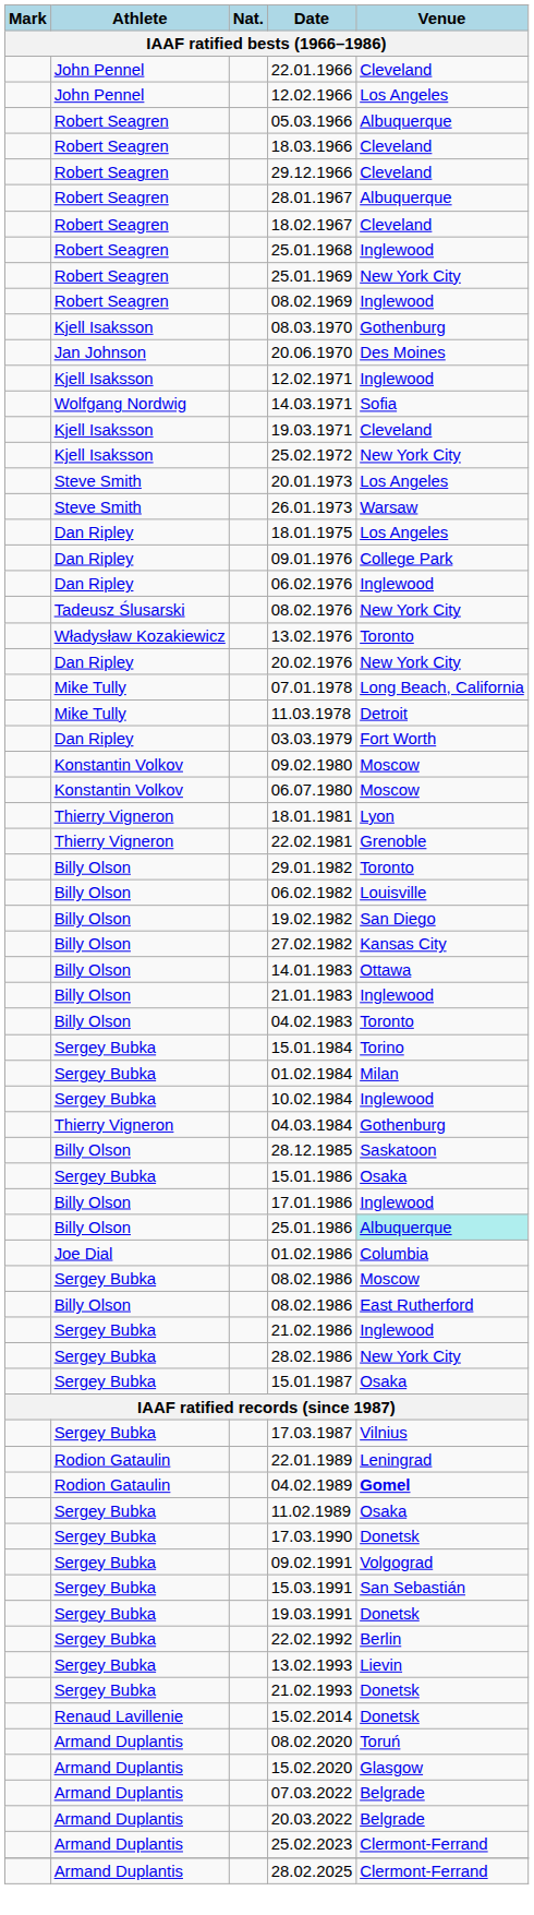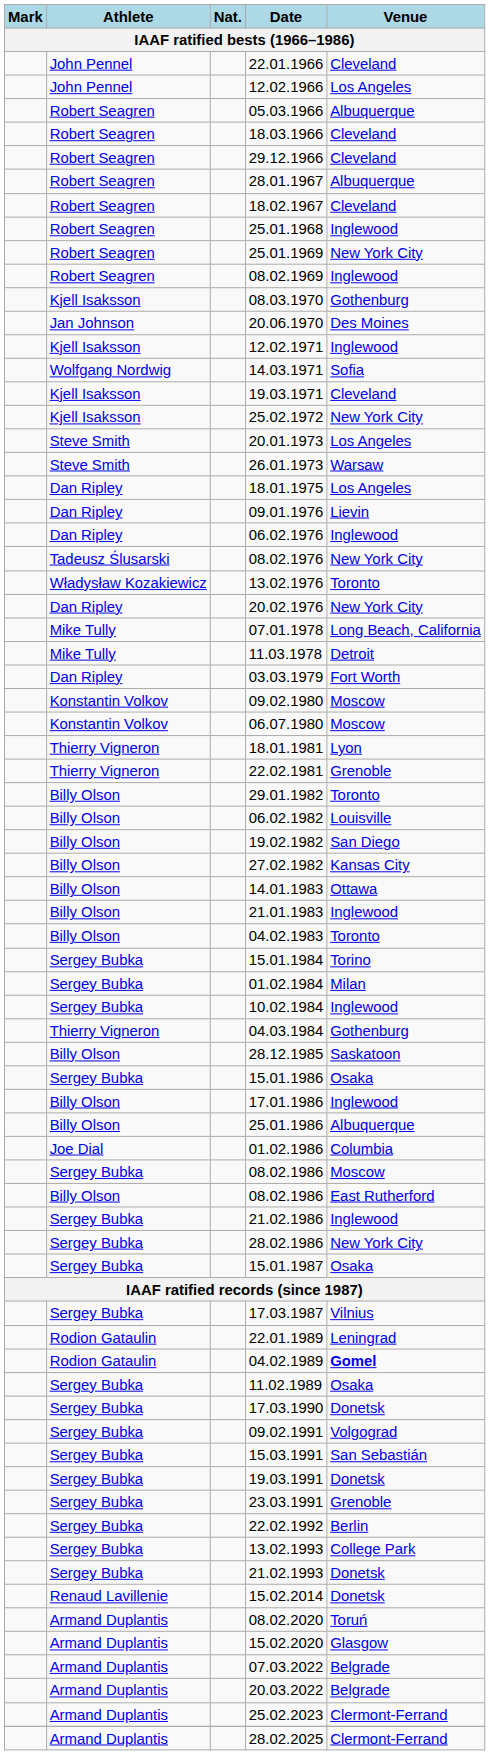 <table class="wikitable sortable" style="font-size:95%">
 <tr>
 <th style="background:lightblue;">Mark</th>
 <th style="background:lightblue;">Athlete</th>
 <th style="background:lightblue;">Nat.</th>
 <th style="background:lightblue;">Date</th>
 <th style="background:lightblue;">Venue</th>
 </tr>
 <tr>
 <th colspan=5>IAAF ratified bests (1966–1986)</th>
 </tr>
 <tr>
 <td></td>
 <td><a href='#'>John Pennel</a></td>
 <td></td>
 <td>22.01.1966</td>
 <td><a href='#'>Cleveland</a></td>
 </tr>
 <tr>
 <td></td>
 <td><a href='#'>John Pennel</a></td>
 <td></td>
 <td>12.02.1966</td>
 <td><a href='#'>Los Angeles</a></td>
 </tr>
 <tr>
 <td> </td>
 <td><a href='#'>Robert Seagren</a></td>
 <td></td>
 <td>05.03.1966</td>
 <td><a href='#'>Albuquerque</a></td>
 </tr>
 <tr>
 <td></td>
 <td><a href='#'>Robert Seagren</a></td>
 <td></td>
 <td>18.03.1966</td>
 <td><a href='#'>Cleveland</a></td>
 </tr>
 <tr>
 <td></td>
 <td><a href='#'>Robert Seagren</a></td>
 <td></td>
 <td>29.12.1966</td>
 <td><a href='#'>Cleveland</a></td>
 </tr>
 <tr>
 <td> </td>
 <td><a href='#'>Robert Seagren</a></td>
 <td></td>
 <td>28.01.1967</td>
 <td><a href='#'>Albuquerque</a></td>
 </tr>
 <tr>
 <td></td>
 <td><a href='#'>Robert Seagren</a></td>
 <td></td>
 <td>18.02.1967</td>
 <td><a href='#'>Cleveland</a></td>
 </tr>
 <tr>
 <td></td>
 <td><a href='#'>Robert Seagren</a></td>
 <td></td>
 <td>25.01.1968</td>
 <td><a href='#'>Inglewood</a></td>
 </tr>
 <tr>
 <td> </td>
 <td><a href='#'>Robert Seagren</a></td>
 <td></td>
 <td>25.01.1969</td>
 <td><a href='#'>New York City</a></td>
 </tr>
 <tr>
 <td></td>
 <td><a href='#'>Robert Seagren</a></td>
 <td></td>
 <td>08.02.1969</td>
 <td><a href='#'>Inglewood</a></td>
 </tr>
 <tr>
 <td></td>
 <td><a href='#'>Kjell Isaksson</a></td>
 <td></td>
 <td>08.03.1970</td>
 <td><a href='#'>Gothenburg</a></td>
 </tr>
 <tr>
 <td></td>
 <td><a href='#'>Jan Johnson</a></td>
 <td></td>
 <td>20.06.1970</td>
 <td><a href='#'>Des Moines</a></td>
 </tr>
 <tr>
 <td></td>
 <td><a href='#'>Kjell Isaksson</a></td>
 <td></td>
 <td>12.02.1971</td>
 <td><a href='#'>Inglewood</a></td>
 </tr>
 <tr>
 <td></td>
 <td><a href='#'>Wolfgang Nordwig</a></td>
 <td></td>
 <td>14.03.1971</td>
 <td><a href='#'>Sofia</a></td>
 </tr>
 <tr>
 <td></td>
 <td><a href='#'>Kjell Isaksson</a></td>
 <td></td>
 <td>19.03.1971</td>
 <td><a href='#'>Cleveland</a></td>
 </tr>
 <tr>
 <td></td>
 <td><a href='#'>Kjell Isaksson</a></td>
 <td></td>
 <td>25.02.1972</td>
 <td><a href='#'>New York City</a></td>
 </tr>
 <tr>
 <td></td>
 <td><a href='#'>Steve Smith</a></td>
 <td></td>
 <td>20.01.1973</td>
 <td><a href='#'>Los Angeles</a></td>
 </tr>
 <tr>
 <td></td>
 <td><a href='#'>Steve Smith</a></td>
 <td></td>
 <td>26.01.1973</td>
 <td><a href='#'>Warsaw</a></td>
 </tr>
 <tr>
 <td></td>
 <td><a href='#'>Dan Ripley</a></td>
 <td></td>
 <td>18.01.1975</td>
 <td><a href='#'>Los Angeles</a></td>
 </tr>
 <tr>
 <td></td>
 <td><a href='#'>Dan Ripley</a></td>
 <td></td>
 <td>09.01.1976</td>
-<td><a href='#'>College Park</a></td>
+<td><a href='#'>Lievin</a></td>
 </tr>
 <tr>
 <td></td>
 <td><a href='#'>Dan Ripley</a></td>
 <td></td>
 <td>06.02.1976</td>
 <td><a href='#'>Inglewood</a></td>
 </tr>
 <tr>
 <td></td>
 <td><a href='#'>Tadeusz Ślusarski</a></td>
 <td></td>
 <td>08.02.1976</td>
 <td><a href='#'>New York City</a></td>
 </tr>
 <tr>
 <td></td>
 <td><a href='#'>Władysław Kozakiewicz</a></td>
 <td></td>
 <td>13.02.1976</td>
 <td><a href='#'>Toronto</a></td>
 </tr>
 <tr>
 <td></td>
 <td><a href='#'>Dan Ripley</a></td>
 <td></td>
 <td>20.02.1976</td>
 <td><a href='#'>New York City</a></td>
 </tr>
 <tr>
 <td></td>
 <td><a href='#'>Mike Tully</a></td>
 <td></td>
 <td>07.01.1978</td>
 <td><a href='#'>Long Beach, California</a></td>
 </tr>
 <tr>
 <td></td>
 <td><a href='#'>Mike Tully</a></td>
 <td></td>
 <td>11.03.1978</td>
 <td><a href='#'>Detroit</a></td>
 </tr>
 <tr>
 <td></td>
 <td><a href='#'>Dan Ripley</a></td>
 <td></td>
 <td>03.03.1979</td>
 <td><a href='#'>Fort Worth</a></td>
 </tr>
 <tr>
 <td></td>
 <td><a href='#'>Konstantin Volkov</a></td>
 <td></td>
 <td>09.02.1980</td>
 <td><a href='#'>Moscow</a></td>
 </tr>
 <tr>
 <td></td>
 <td><a href='#'>Konstantin Volkov</a></td>
 <td></td>
 <td>06.07.1980</td>
 <td><a href='#'>Moscow</a></td>
 </tr>
 <tr>
 <td></td>
 <td><a href='#'>Thierry Vigneron</a></td>
 <td></td>
 <td>18.01.1981</td>
 <td><a href='#'>Lyon</a></td>
 </tr>
 <tr>
 <td></td>
 <td><a href='#'>Thierry Vigneron</a></td>
 <td></td>
 <td>22.02.1981</td>
 <td><a href='#'>Grenoble</a></td>
 </tr>
 <tr>
 <td></td>
 <td><a href='#'>Billy Olson</a></td>
 <td></td>
 <td>29.01.1982</td>
 <td><a href='#'>Toronto</a></td>
 </tr>
 <tr>
 <td></td>
 <td><a href='#'>Billy Olson</a></td>
 <td></td>
 <td>06.02.1982</td>
 <td><a href='#'>Louisville</a></td>
 </tr>
 <tr>
 <td></td>
 <td><a href='#'>Billy Olson</a></td>
 <td></td>
 <td>19.02.1982</td>
 <td><a href='#'>San Diego</a></td>
 </tr>
 <tr>
 <td></td>
 <td><a href='#'>Billy Olson</a></td>
 <td></td>
 <td>27.02.1982</td>
 <td><a href='#'>Kansas City</a></td>
 </tr>
 <tr>
 <td></td>
 <td><a href='#'>Billy Olson</a></td>
 <td></td>
 <td>14.01.1983</td>
 <td><a href='#'>Ottawa</a></td>
 </tr>
 <tr>
 <td></td>
 <td><a href='#'>Billy Olson</a></td>
 <td></td>
 <td>21.01.1983</td>
 <td><a href='#'>Inglewood</a></td>
 </tr>
 <tr>
 <td></td>
 <td><a href='#'>Billy Olson</a></td>
 <td></td>
 <td>04.02.1983</td>
 <td><a href='#'>Toronto</a></td>
 </tr>
 <tr>
 <td></td>
 <td><a href='#'>Sergey Bubka</a></td>
 <td></td>
 <td>15.01.1984</td>
 <td><a href='#'>Torino</a></td>
 </tr>
 <tr>
 <td></td>
 <td><a href='#'>Sergey Bubka</a></td>
 <td></td>
 <td>01.02.1984</td>
 <td><a href='#'>Milan</a></td>
 </tr>
 <tr>
 <td></td>
 <td><a href='#'>Sergey Bubka</a></td>
 <td></td>
 <td>10.02.1984</td>
 <td><a href='#'>Inglewood</a></td>
 </tr>
 <tr>
 <td></td>
 <td><a href='#'>Thierry Vigneron</a></td>
 <td></td>
 <td>04.03.1984</td>
 <td><a href='#'>Gothenburg</a></td>
 </tr>
 <tr>
 <td></td>
 <td><a href='#'>Billy Olson</a></td>
 <td></td>
 <td>28.12.1985</td>
 <td><a href='#'>Saskatoon</a></td>
 </tr>
 <tr>
 <td></td>
 <td><a href='#'>Sergey Bubka</a></td>
 <td></td>
 <td>15.01.1986</td>
 <td><a href='#'>Osaka</a></td>
 </tr>
 <tr>
 <td></td>
 <td><a href='#'>Billy Olson</a></td>
 <td></td>
 <td>17.01.1986</td>
 <td><a href='#'>Inglewood</a></td>
 </tr>
 <tr>
 <td> </td>
 <td><a href='#'>Billy Olson</a></td>
 <td></td>
 <td>25.01.1986</td>
-<td style="background: paleturquoise;"><a href='#'>Albuquerque</a></td>
+<td><a href='#'>Albuquerque</a></td>
 </tr>
 <tr>
 <td></td>
 <td><a href='#'>Joe Dial</a></td>
 <td></td>
 <td>01.02.1986</td>
 <td><a href='#'>Columbia</a></td>
 </tr>
 <tr>
 <td></td>
 <td><a href='#'>Sergey Bubka</a></td>
 <td></td>
 <td>08.02.1986</td>
 <td><a href='#'>Moscow</a></td>
 </tr>
 <tr>
 <td></td>
 <td><a href='#'>Billy Olson</a></td>
 <td></td>
 <td>08.02.1986</td>
 <td><a href='#'>East Rutherford</a></td>
 </tr>
 <tr>
 <td></td>
 <td><a href='#'>Sergey Bubka</a></td>
 <td></td>
 <td>21.02.1986</td>
 <td><a href='#'>Inglewood</a></td>
 </tr>
 <tr>
 <td></td>
 <td><a href='#'>Sergey Bubka</a></td>
 <td></td>
 <td>28.02.1986</td>
 <td><a href='#'>New York City</a></td>
 </tr>
 <tr>
 <td></td>
 <td><a href='#'>Sergey Bubka</a></td>
 <td></td>
 <td>15.01.1987</td>
 <td><a href='#'>Osaka</a></td>
 </tr>
 <tr>
 <th colspan=5>IAAF ratified records (since 1987)</th>
 </tr>
 <tr>
 <td></td>
 <td><a href='#'>Sergey Bubka</a></td>
 <td></td>
 <td>17.03.1987</td>
 <td><a href='#'>Vilnius</a></td>
 </tr>
 <tr>
 <td></td>
 <td><a href='#'>Rodion Gataulin</a></td>
 <td></td>
 <td>22.01.1989</td>
 <td><a href='#'>Leningrad</a></td>
 </tr>
 <tr>
 <td></td>
 <td><a href='#'>Rodion Gataulin</a></td>
 <td></td>
 <td>04.02.1989</td>
 <td><strong><a href='#'>Gomel</a></strong></td>
 </tr>
 <tr>
 <td></td>
 <td><a href='#'>Sergey Bubka</a></td>
 <td></td>
 <td>11.02.1989</td>
 <td><a href='#'>Osaka</a></td>
 </tr>
 <tr>
 <td></td>
 <td><a href='#'>Sergey Bubka</a></td>
 <td></td>
 <td>17.03.1990</td>
 <td><a href='#'>Donetsk</a></td>
 </tr>
 <tr>
 <td></td>
 <td><a href='#'>Sergey Bubka</a></td>
 <td></td>
 <td>09.02.1991</td>
 <td><a href='#'>Volgograd</a></td>
 </tr>
 <tr>
 <td></td>
 <td><a href='#'>Sergey Bubka</a></td>
 <td></td>
 <td>15.03.1991</td>
 <td><a href='#'>San Sebastián</a></td>
 </tr>
 <tr>
 <td></td>
 <td><a href='#'>Sergey Bubka</a></td>
 <td></td>
 <td>19.03.1991</td>
 <td><a href='#'>Donetsk</a></td>
 </tr>
 <tr>
 <td></td>
 <td><a href='#'>Sergey Bubka</a></td>
 <td></td>
+<td>23.03.1991</td>
+<td><a href='#'>Grenoble</a></td>
+</tr>
+<tr>
+<td></td>
+<td><a href='#'>Sergey Bubka</a></td>
+<td></td>
 <td>22.02.1992</td>
 <td><a href='#'>Berlin</a></td>
 </tr>
 <tr>
 <td></td>
 <td><a href='#'>Sergey Bubka</a></td>
 <td></td>
 <td>13.02.1993</td>
-<td><a href='#'>Lievin</a></td>
+<td><a href='#'>College Park</a></td>
 </tr>
 <tr>
 <td></td>
 <td><a href='#'>Sergey Bubka</a></td>
 <td></td>
 <td>21.02.1993</td>
 <td><a href='#'>Donetsk</a></td>
 </tr>
 <tr>
 <td></td>
 <td><a href='#'>Renaud Lavillenie</a></td>
 <td></td>
 <td>15.02.2014</td>
 <td><a href='#'>Donetsk</a></td>
 </tr>
 <tr>
 <td></td>
 <td><a href='#'>Armand Duplantis</a></td>
 <td></td>
 <td>08.02.2020</td>
 <td><a href='#'>Toruń</a></td>
 </tr>
 <tr>
 <td></td>
 <td><a href='#'>Armand Duplantis</a></td>
 <td></td>
 <td>15.02.2020</td>
 <td><a href='#'>Glasgow</a></td>
 </tr>
 <tr>
 <td></td>
 <td><a href='#'>Armand Duplantis</a></td>
 <td></td>
 <td>07.03.2022</td>
 <td><a href='#'>Belgrade</a></td>
 </tr>
 <tr>
 <td></td>
 <td><a href='#'>Armand Duplantis</a></td>
 <td></td>
 <td>20.03.2022</td>
 <td><a href='#'>Belgrade</a></td>
 </tr>
 <tr>
 <td></td>
 <td><a href='#'>Armand Duplantis</a></td>
 <td></td>
 <td>25.02.2023</td>
 <td><a href='#'>Clermont-Ferrand</a></td>
 </tr>
 <tr>
 </tr>
 <tr>
 <td></td>
 <td><a href='#'>Armand Duplantis</a></td>
 <td></td>
 <td>28.02.2025</td>
 <td><a href='#'>Clermont-Ferrand</a></td>
 </tr>
 </table>
